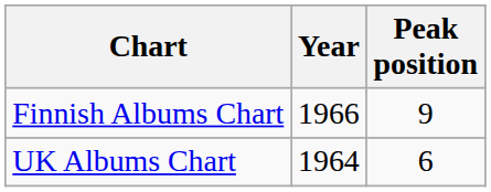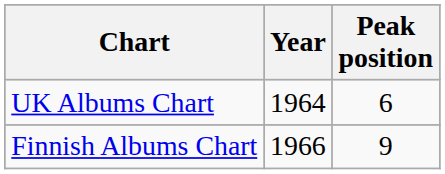 <table class="wikitable">
 <tr>
 <th>Chart</th>
 <th>Year</th>
 <th>Peak<br>position</th>
 </tr>
 <tr>
+<td align="left"><a href='#'>UK Albums Chart</a></td>
+<td align="left">1964</td>
+<td align="center">6</td>
+</tr>
+<tr>
 <td align="left"><a href='#'>Finnish Albums Chart</a></td>
 <td align="left">1966</td>
 <td align="center">9</td>
 </tr>
-<tr>
-<td align="left"><a href='#'>UK Albums Chart</a></td>
-<td align="left">1964</td>
-<td align="center">6</td>
-</tr>
 </table>
